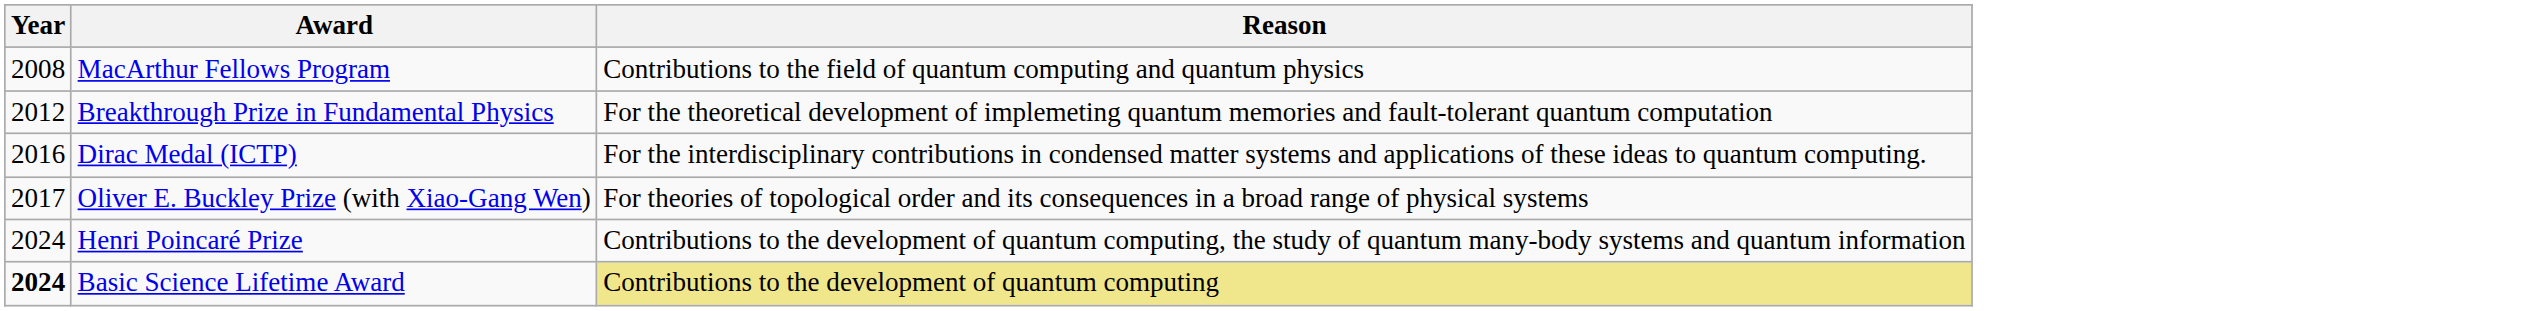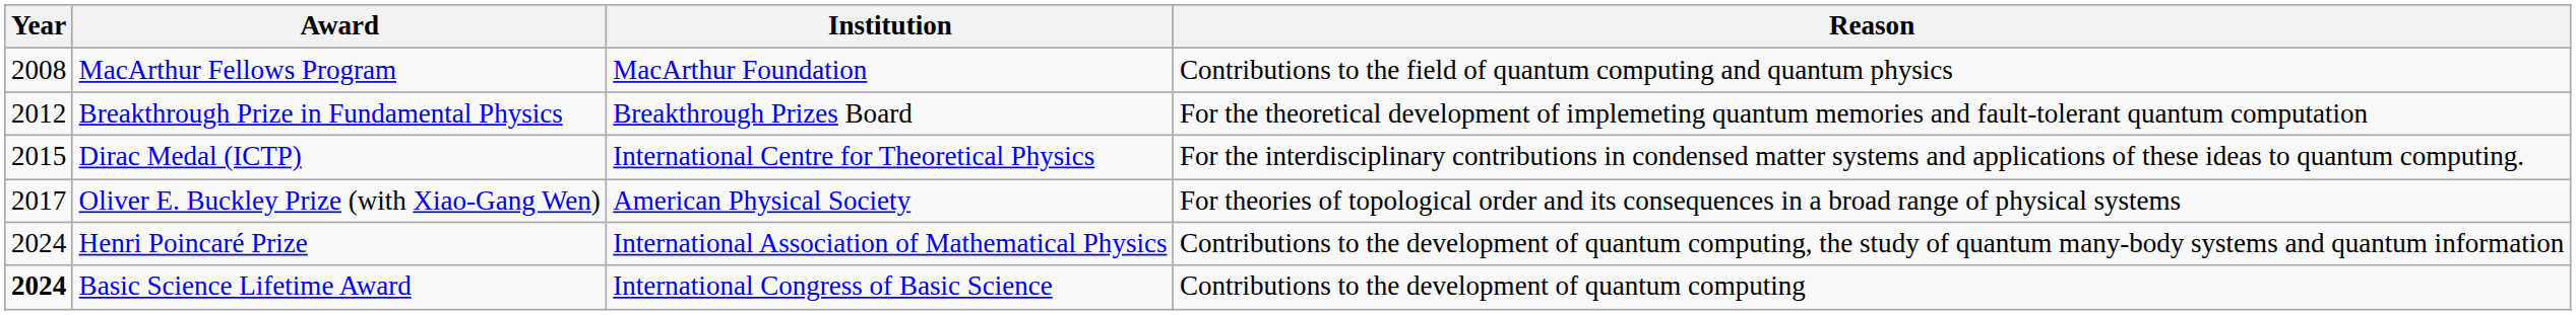 <table class="wikitable">
 <tr>
 <th>Year</th>
 <th>Award</th>
+<th>Institution</th>
 <th>Reason</th>
 </tr>
 <tr>
 <td>2008</td>
 <td><a href='#'>MacArthur Fellows Program</a></td>
+<td><a href='#'>MacArthur Foundation</a></td>
 <td>Contributions to the field of quantum computing and quantum physics</td>
 </tr>
 <tr>
 <td>2012</td>
 <td><a href='#'>Breakthrough Prize in Fundamental Physics</a></td>
+<td><a href='#'>Breakthrough Prizes</a> Board</td>
 <td>For the theoretical development of implemeting quantum memories and fault-tolerant quantum computation</td>
 </tr>
 <tr>
-<td>2016</td>
+<td>2015</td>
 <td><a href='#'>Dirac Medal (ICTP)</a></td>
+<td><a href='#'>International Centre for Theoretical Physics</a></td>
 <td>For the interdisciplinary contributions in condensed matter systems and applications of these ideas to quantum computing.</td>
 </tr>
 <tr>
 <td>2017</td>
 <td><a href='#'>Oliver E. Buckley Prize</a> (with <a href='#'>Xiao-Gang Wen</a>)</td>
+<td><a href='#'>American Physical Society</a></td>
 <td>For theories of topological order and its consequences in a broad range of physical systems</td>
 </tr>
 <tr>
 <td>2024</td>
 <td><a href='#'>Henri Poincaré Prize</a></td>
+<td><a href='#'>International Association of Mathematical Physics</a></td>
 <td>Contributions to the development of quantum computing, the study of quantum many-body systems and quantum information</td>
 </tr>
 <tr>
 <td><strong>2024</strong></td>
 <td><a href='#'>Basic Science Lifetime Award</a></td>
-<td style="background: khaki;">Contributions to the development of quantum computing</td>
+<td><a href='#'>International Congress of Basic Science</a></td>
+<td>Contributions to the development of quantum computing</td>
 </tr>
 </table>
